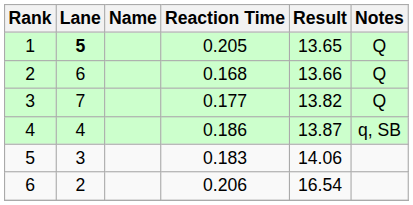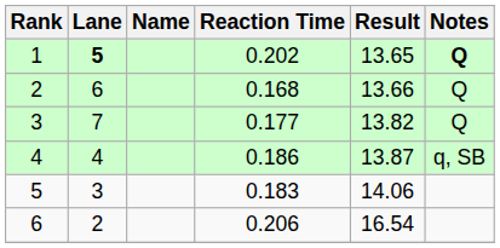 <table class="wikitable" style="text-align:center">
 <tr>
 <th>Rank</th>
 <th>Lane</th>
 <th>Name</th>
 <th>Reaction Time</th>
 <th>Result</th>
 <th>Notes</th>
 </tr>
 <tr bgcolor=ccffcc>
 <td>1</td>
 <td><strong>5</strong></td>
 <td align="left"></td>
-<td>0.205</td>
+<td>0.202</td>
 <td>13.65</td>
-<td>Q</td>
+<td><strong>Q</strong></td>
 </tr>
 <tr bgcolor=ccffcc>
 <td>2</td>
 <td>6</td>
 <td align="left"></td>
 <td>0.168</td>
 <td>13.66</td>
 <td>Q</td>
 </tr>
 <tr bgcolor=ccffcc>
 <td>3</td>
 <td>7</td>
 <td align="left"></td>
 <td>0.177</td>
 <td>13.82</td>
 <td>Q</td>
 </tr>
 <tr bgcolor=ccffcc>
 <td>4</td>
 <td>4</td>
 <td align="left"></td>
 <td>0.186</td>
 <td>13.87</td>
 <td>q, SB</td>
 </tr>
 <tr>
 <td>5</td>
 <td>3</td>
 <td align="left"></td>
 <td>0.183</td>
 <td>14.06</td>
 <td></td>
 </tr>
 <tr>
 <td>6</td>
 <td>2</td>
 <td align="left"></td>
 <td>0.206</td>
 <td>16.54</td>
 <td></td>
 </tr>
 <tr>
 </tr>
 </table>
